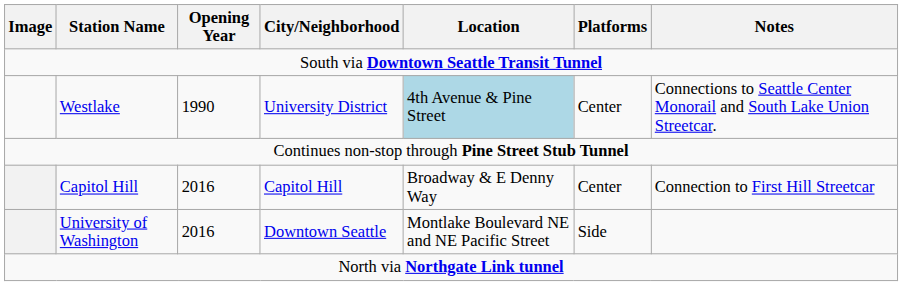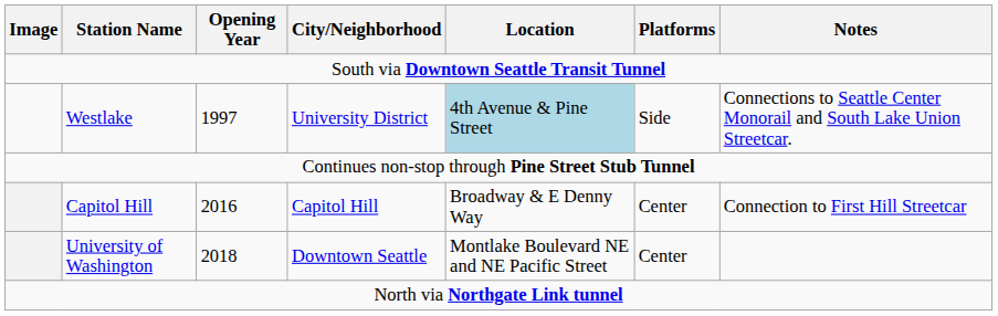 <table class="wikitable" border="1">
 <tr>
 <th align=center>Image</th>
 <th align=center>Station Name</th>
 <th align=center>Opening Year</th>
 <th align=center>City/Neighborhood</th>
 <th align=center>Location</th>
 <th align=center>Platforms</th>
 <th align=center>Notes</th>
 </tr>
 <tr>
 <td align=center colspan="7">South via <strong><a href='#'>Downtown Seattle Transit Tunnel</a></strong></td>
 </tr>
 <tr>
 <td></td>
 <td><a href='#'>Westlake</a></td>
-<td>1990</td>
+<td>1997</td>
 <td><a href='#'>University District</a></td>
 <td style="background: lightblue;">4th Avenue & Pine Street</td>
-<td>Center</td>
+<td>Side</td>
 <td>Connections to <a href='#'>Seattle Center Monorail</a> and <a href='#'>South Lake Union Streetcar</a>.</td>
 </tr>
 <tr>
 <td align=center colspan="7">Continues non-stop through <strong>Pine Street Stub Tunnel</strong></td>
 </tr>
 <tr>
 <th></th>
 <td><a href='#'>Capitol Hill</a></td>
 <td>2016</td>
 <td><a href='#'>Capitol Hill</a></td>
 <td>Broadway & E Denny Way</td>
 <td>Center</td>
 <td>Connection to <a href='#'>First Hill Streetcar</a></td>
 </tr>
 <tr>
 <th></th>
 <td><a href='#'>University of Washington</a></td>
-<td>2016</td>
+<td>2018</td>
 <td><a href='#'>Downtown Seattle</a></td>
 <td>Montlake Boulevard NE and NE Pacific Street</td>
-<td>Side</td>
+<td>Center</td>
 <td></td>
 </tr>
 <tr>
 <td align=center colspan="7">North via <strong><a href='#'>Northgate Link tunnel</a></strong></td>
 </tr>
 </table>
